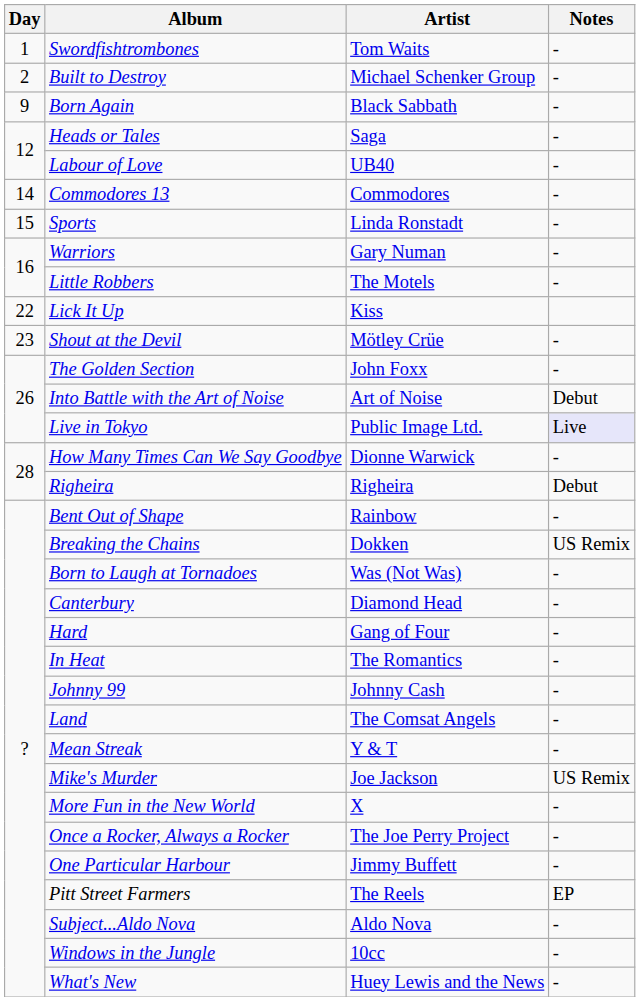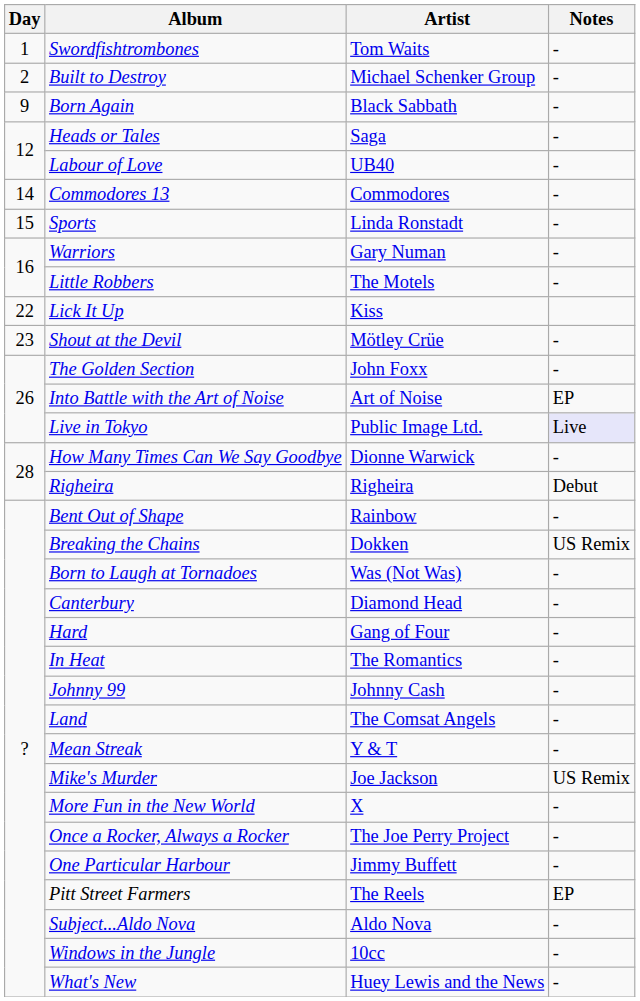 <table class="wikitable">
 <tr>
 <th>Day</th>
 <th>Album</th>
 <th>Artist</th>
 <th>Notes</th>
 </tr>
 <tr>
 <td rowspan="1" align="center">1</td>
 <td><em><a href='#'>Swordfishtrombones</a></em></td>
 <td><a href='#'>Tom Waits</a></td>
 <td>-</td>
 </tr>
 <tr>
 <td rowspan="1" align="center">2</td>
 <td><em><a href='#'>Built to Destroy</a></em></td>
 <td><a href='#'>Michael Schenker Group</a></td>
 <td>-</td>
 </tr>
 <tr>
 <td rowspan="1" align="center">9</td>
 <td><em><a href='#'>Born Again</a></em></td>
 <td><a href='#'>Black Sabbath</a></td>
 <td>-</td>
 </tr>
 <tr>
 <td rowspan="2" align="center">12</td>
 <td><em><a href='#'>Heads or Tales</a></em></td>
 <td><a href='#'>Saga</a></td>
 <td>-</td>
 </tr>
 <tr>
 <td><em><a href='#'>Labour of Love</a></em></td>
 <td><a href='#'>UB40</a></td>
 <td>-</td>
 </tr>
 <tr>
 <td rowspan="1" align="center">14</td>
 <td><em><a href='#'>Commodores 13</a></em></td>
 <td><a href='#'>Commodores</a></td>
 <td>-</td>
 </tr>
 <tr>
 <td rowspan="1" align="center">15</td>
 <td><em><a href='#'>Sports</a></em></td>
 <td><a href='#'>Linda Ronstadt</a></td>
 <td>-</td>
 </tr>
 <tr>
 <td rowspan="2" align="center">16</td>
 <td><em><a href='#'>Warriors</a></em></td>
 <td><a href='#'>Gary Numan</a></td>
 <td>-</td>
 </tr>
 <tr>
 <td><em><a href='#'>Little Robbers</a></em></td>
 <td><a href='#'>The Motels</a></td>
 <td>-</td>
 </tr>
 <tr>
 <td rowspan="1" align="center">22</td>
 <td><em><a href='#'>Lick It Up</a></em></td>
 <td><a href='#'>Kiss</a></td>
 <td></td>
 </tr>
 <tr>
 <td rowspan="1" align="center">23</td>
 <td><em><a href='#'>Shout at the Devil</a></em></td>
 <td><a href='#'>Mötley Crüe</a></td>
 <td>-</td>
 </tr>
 <tr>
 <td rowspan="3" align="center">26</td>
 <td><em><a href='#'>The Golden Section</a></em></td>
 <td><a href='#'>John Foxx</a></td>
 <td>-</td>
 </tr>
 <tr>
 <td><em><a href='#'>Into Battle with the Art of Noise</a></em></td>
 <td><a href='#'>Art of Noise</a></td>
-<td>Debut</td>
+<td>EP</td>
 </tr>
 <tr>
 <td><em><a href='#'>Live in Tokyo</a></em></td>
 <td><a href='#'>Public Image Ltd.</a></td>
 <td style="background: lavender;">Live</td>
 </tr>
 <tr>
 <td rowspan="2" align="center">28</td>
 <td><em><a href='#'>How Many Times Can We Say Goodbye</a></em></td>
 <td><a href='#'>Dionne Warwick</a></td>
 <td>-</td>
 </tr>
 <tr>
 <td><em><a href='#'>Righeira</a></em></td>
 <td><a href='#'>Righeira</a></td>
 <td>Debut</td>
 </tr>
 <tr>
 <td rowspan="17" align="center">?</td>
 <td><em><a href='#'>Bent Out of Shape</a></em></td>
 <td><a href='#'>Rainbow</a></td>
 <td>-</td>
 </tr>
 <tr>
 <td><em><a href='#'>Breaking the Chains</a></em></td>
 <td><a href='#'>Dokken</a></td>
 <td>US Remix</td>
 </tr>
 <tr>
 <td><em><a href='#'>Born to Laugh at Tornadoes</a></em></td>
 <td><a href='#'>Was (Not Was)</a></td>
 <td>-</td>
 </tr>
 <tr>
 <td><em><a href='#'>Canterbury</a></em></td>
 <td><a href='#'>Diamond Head</a></td>
 <td>-</td>
 </tr>
 <tr>
 <td><em><a href='#'>Hard</a></em></td>
 <td><a href='#'>Gang of Four</a></td>
 <td>-</td>
 </tr>
 <tr>
 <td><em><a href='#'>In Heat</a></em></td>
 <td><a href='#'>The Romantics</a></td>
 <td>-</td>
 </tr>
 <tr>
 <td><em><a href='#'>Johnny 99</a></em></td>
 <td><a href='#'>Johnny Cash</a></td>
 <td>-</td>
 </tr>
 <tr>
 <td><em><a href='#'>Land</a></em></td>
 <td><a href='#'>The Comsat Angels</a></td>
 <td>-</td>
 </tr>
 <tr>
 <td><em><a href='#'>Mean Streak</a></em></td>
 <td><a href='#'>Y & T</a></td>
 <td>-</td>
 </tr>
 <tr>
 <td><em><a href='#'>Mike's Murder</a></em></td>
 <td><a href='#'>Joe Jackson</a></td>
 <td>US Remix</td>
 </tr>
 <tr>
 <td><em><a href='#'>More Fun in the New World</a></em></td>
 <td><a href='#'>X</a></td>
 <td>-</td>
 </tr>
 <tr>
 <td><em><a href='#'>Once a Rocker, Always a Rocker</a></em></td>
 <td><a href='#'>The Joe Perry Project</a></td>
 <td>-</td>
 </tr>
 <tr>
 <td><em><a href='#'>One Particular Harbour</a></em></td>
 <td><a href='#'>Jimmy Buffett</a></td>
 <td>-</td>
 </tr>
 <tr>
 <td><em>Pitt Street Farmers</em></td>
 <td><a href='#'>The Reels</a></td>
 <td>EP</td>
 </tr>
 <tr>
 <td><em><a href='#'>Subject...Aldo Nova</a></em></td>
 <td><a href='#'>Aldo Nova</a></td>
 <td>-</td>
 </tr>
 <tr>
 <td><em><a href='#'>Windows in the Jungle</a></em></td>
 <td><a href='#'>10cc</a></td>
 <td>-</td>
 </tr>
 <tr>
 <td><em><a href='#'>What's New</a></em></td>
 <td><a href='#'>Huey Lewis and the News</a></td>
 <td>-</td>
 </tr>
 </table>
